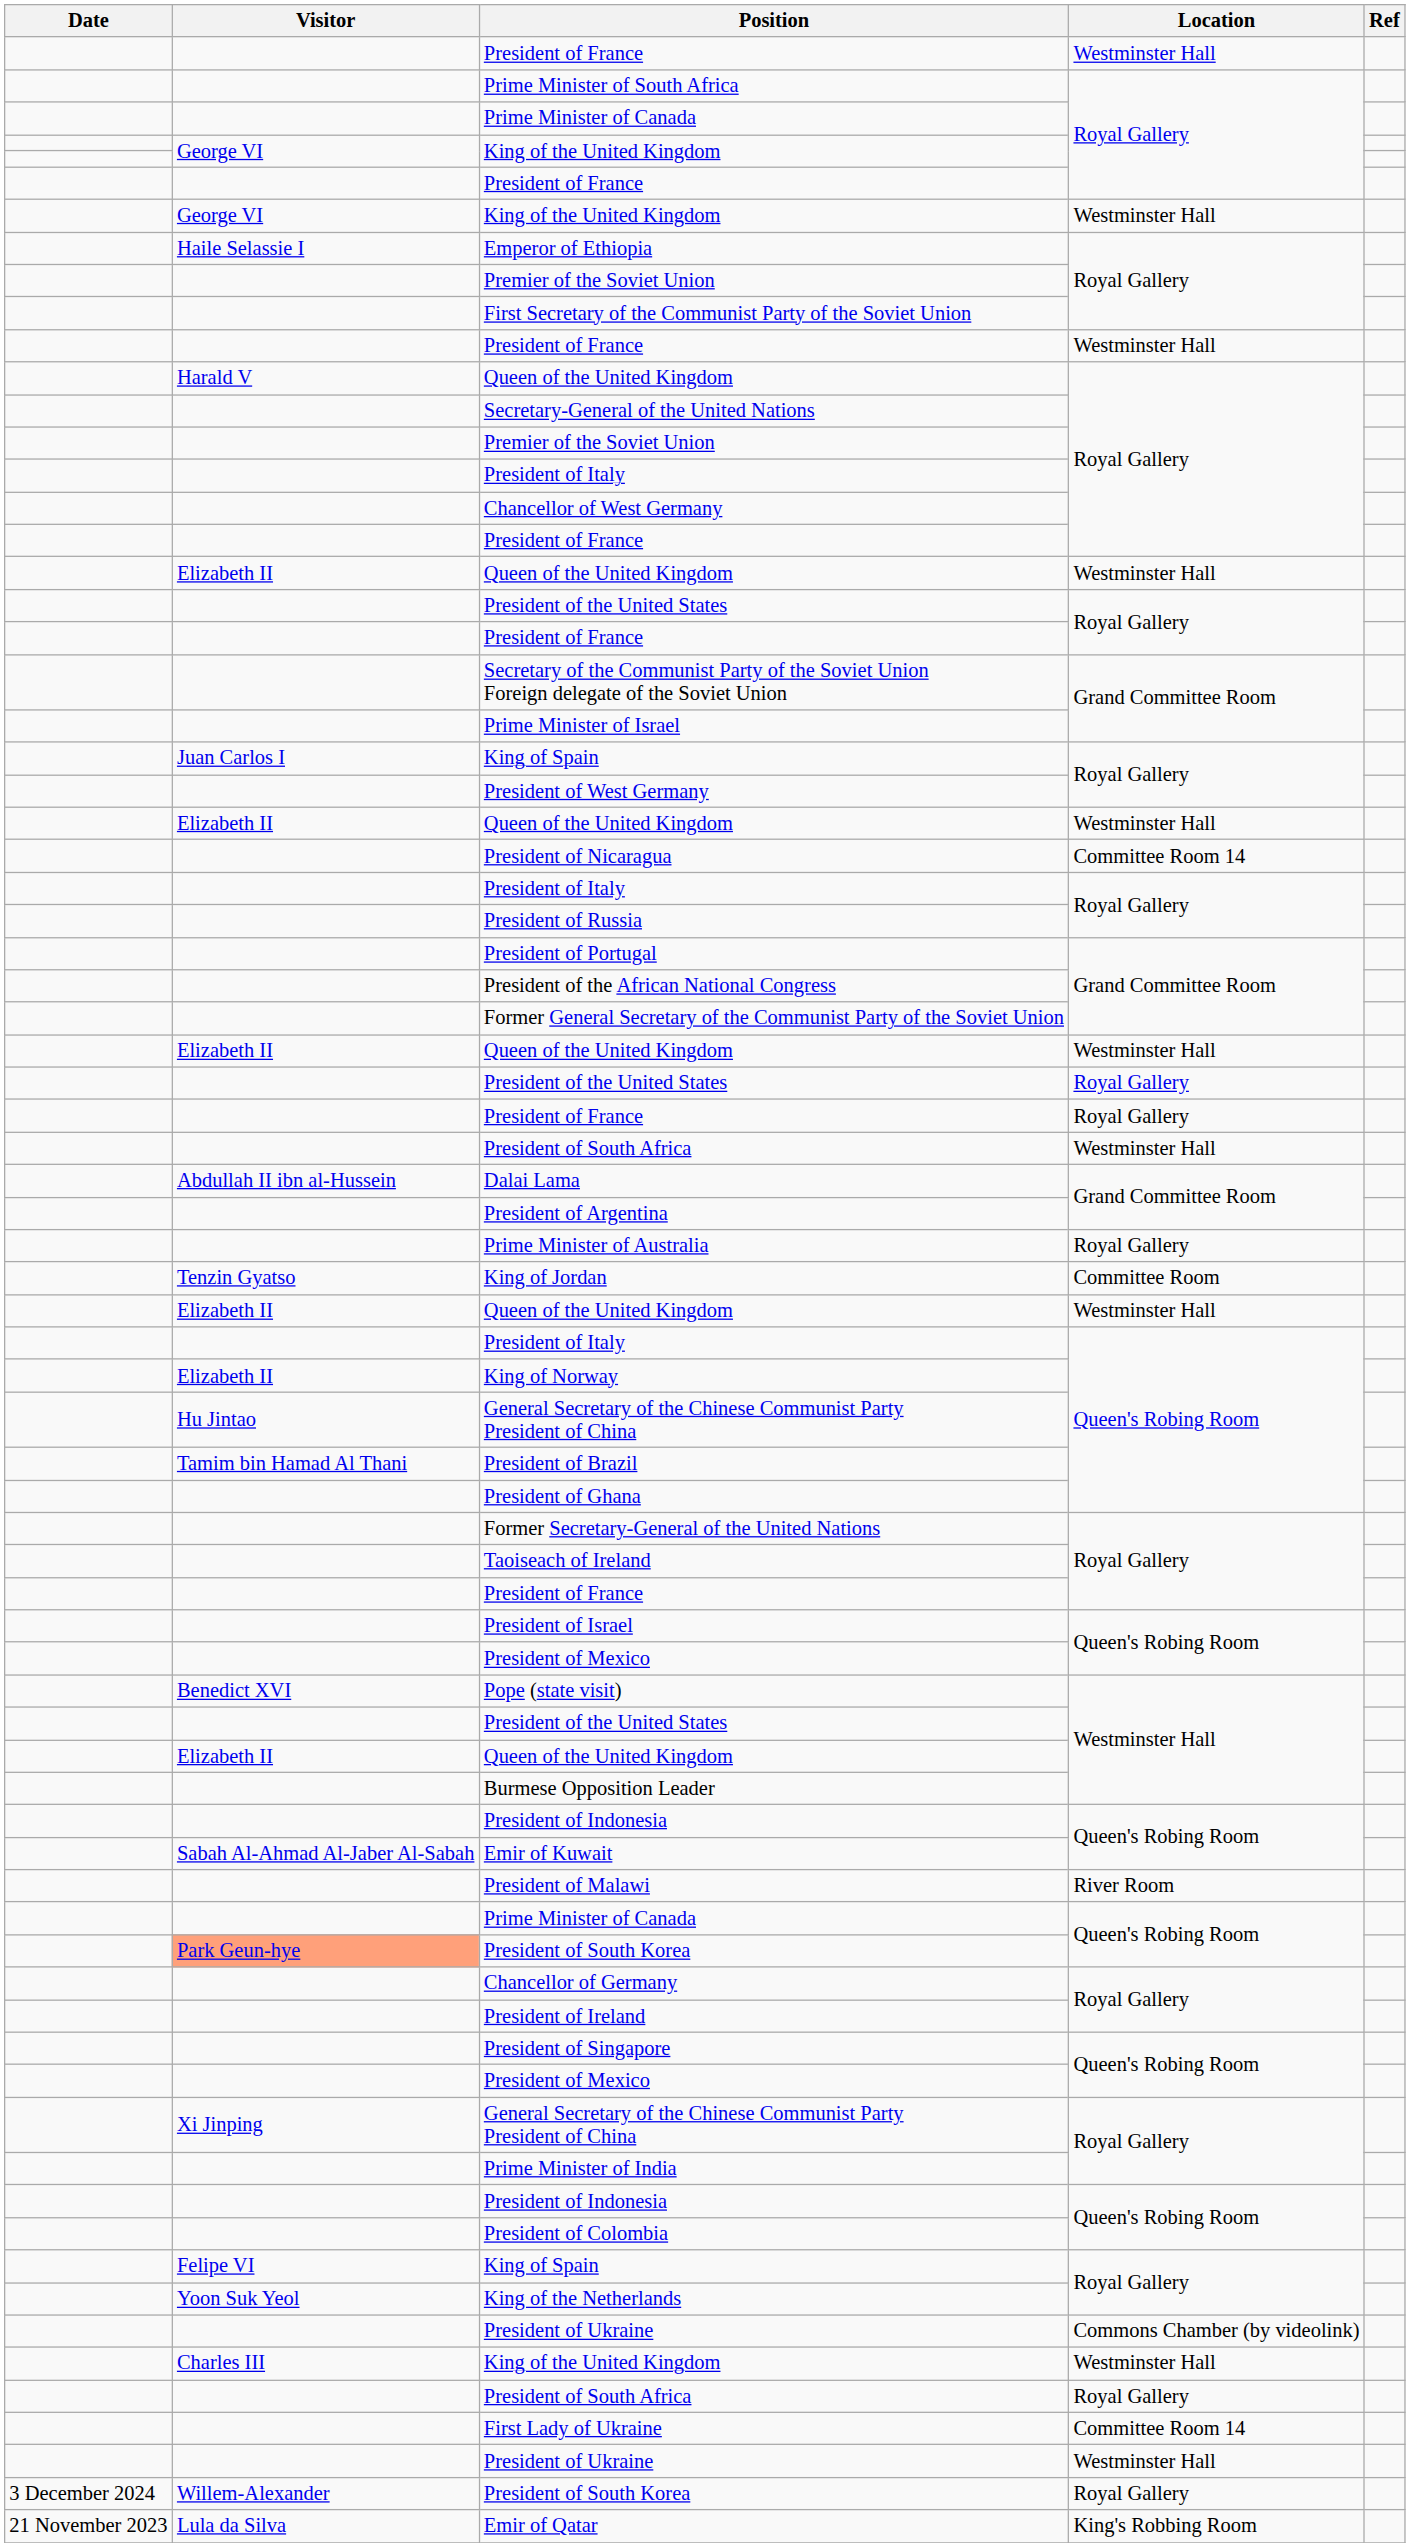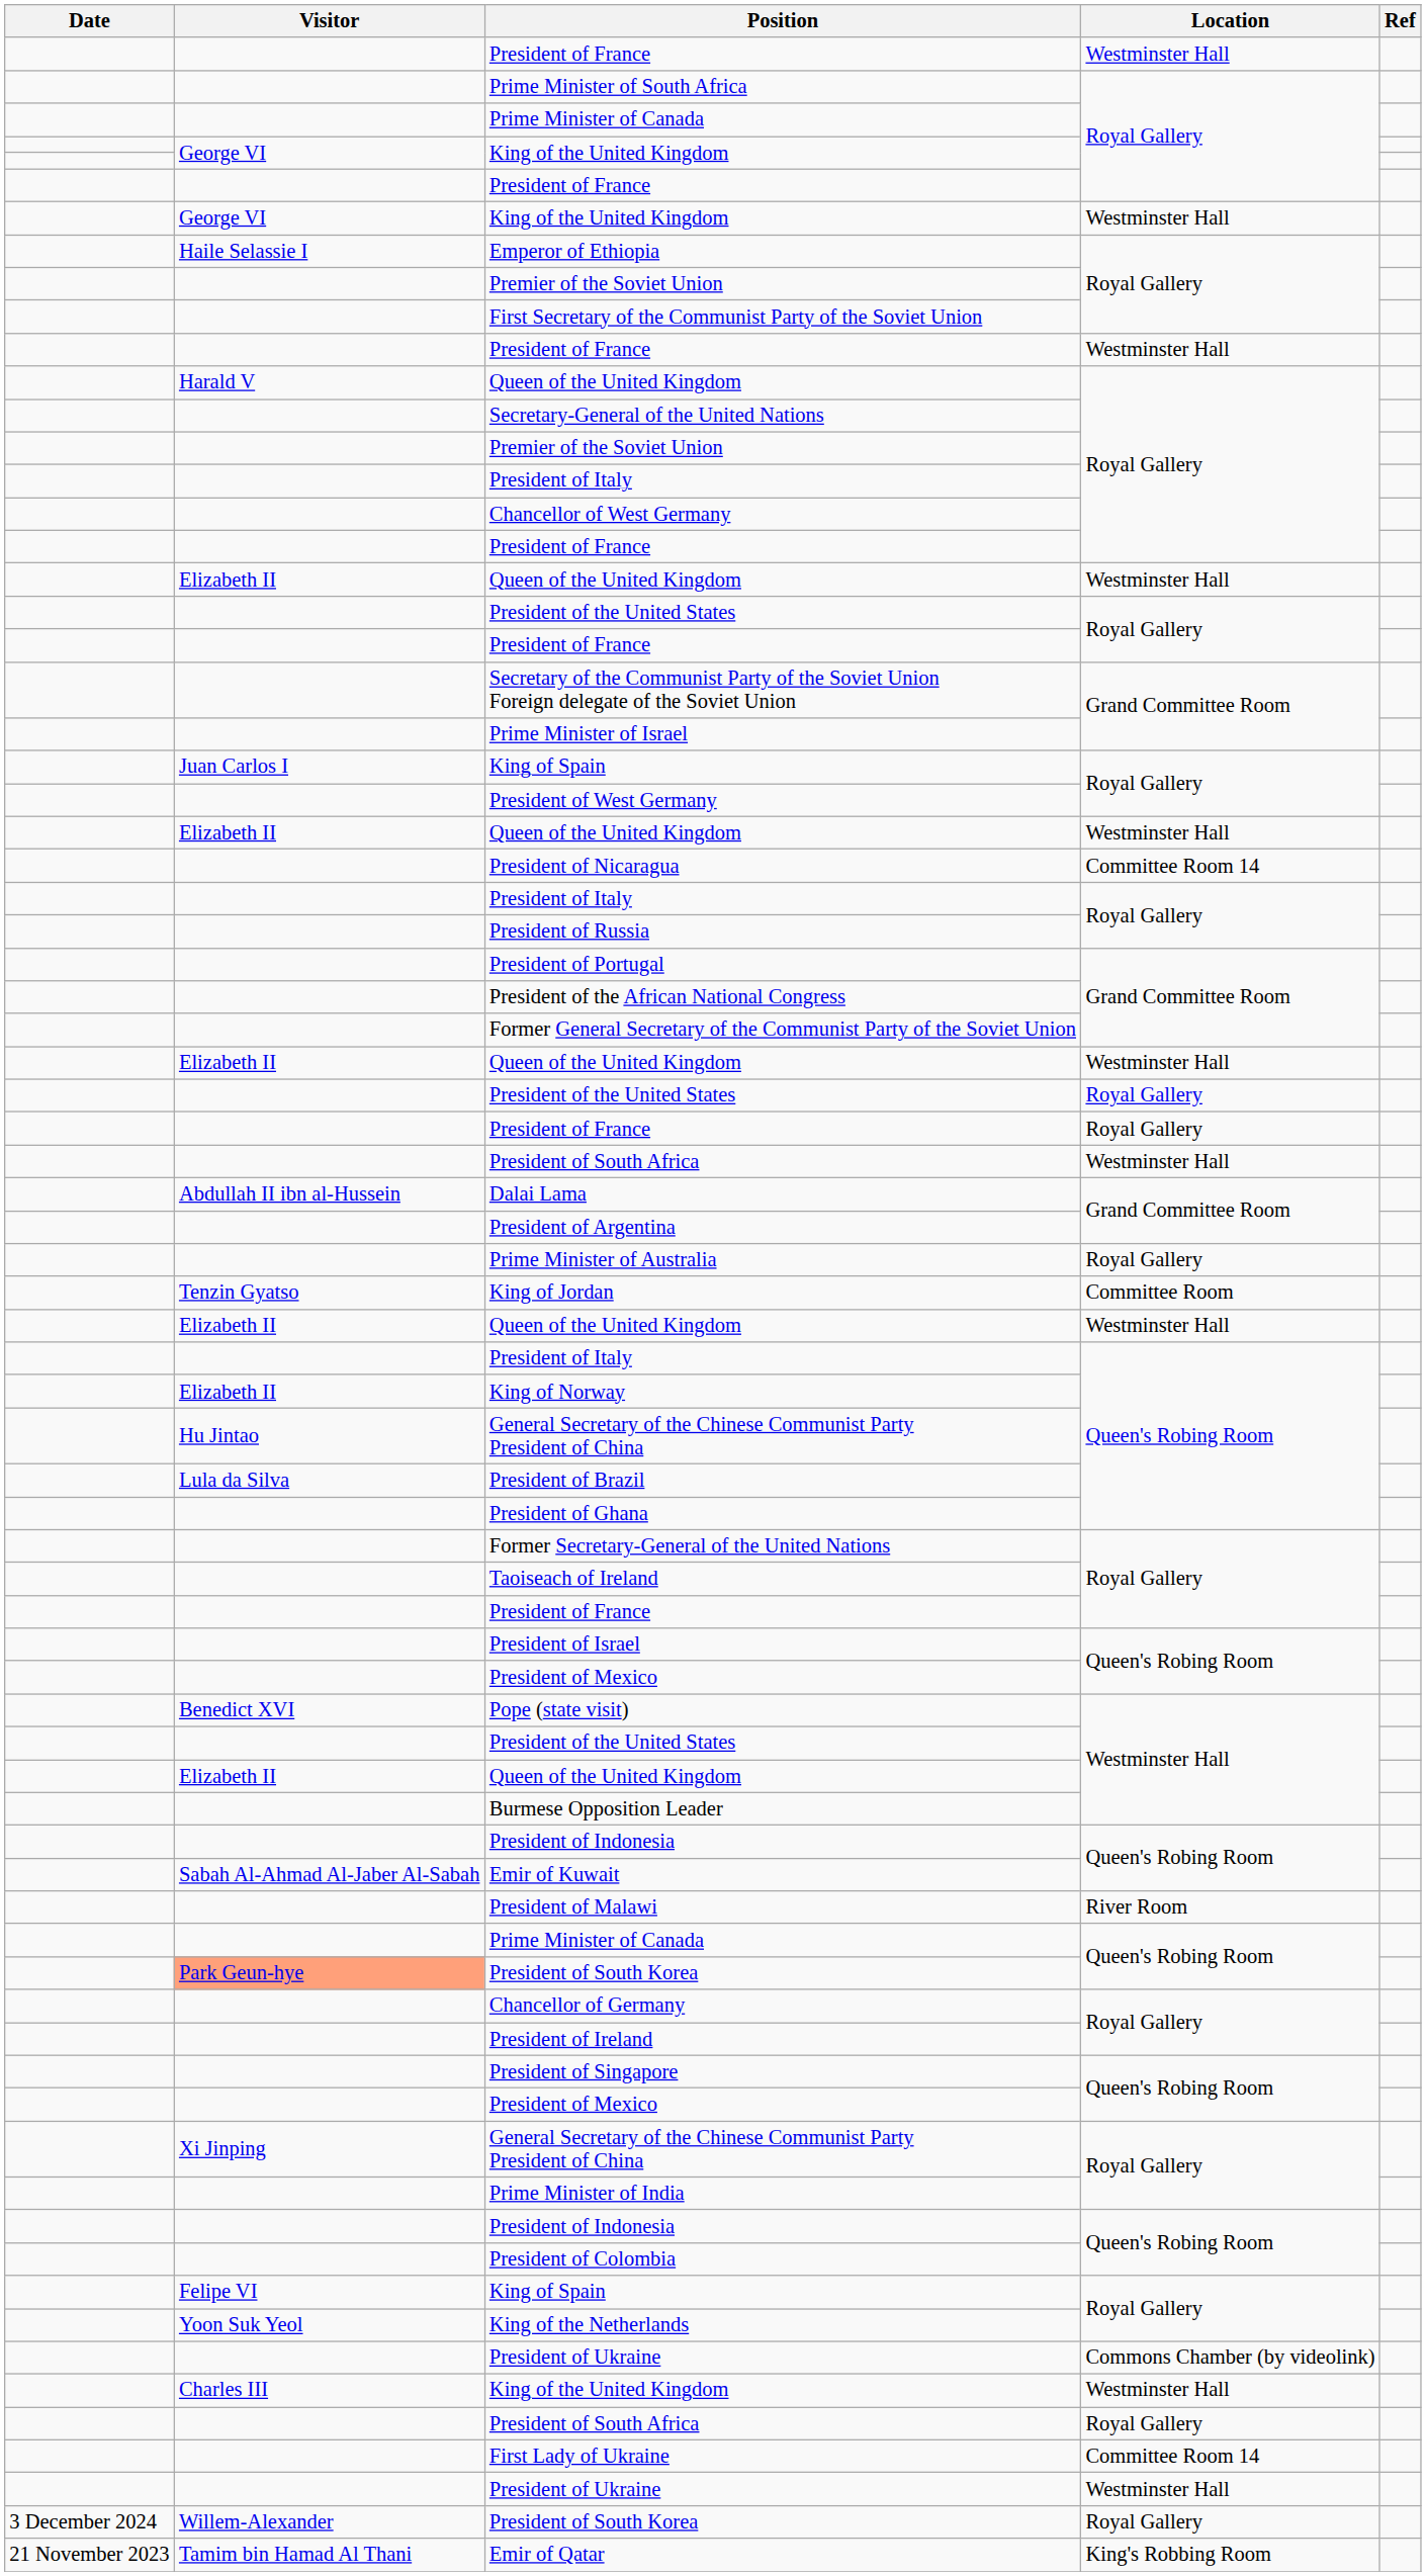 <table class="sortable wikitable plainrowheaders" style="text-align: left;">
 <tr>
 <th scope="col">Date</th>
 <th scope="col">Visitor</th>
 <th scope="col">Position</th>
 <th scope="col">Location</th>
 <th scope="col" class="unsortable" align=center>Ref</th>
 </tr>
 <tr>
 <td></td>
 <td></td>
 <td><a href='#'>President of France</a></td>
 <td><a href='#'>Westminster Hall</a></td>
 <td align=center></td>
 </tr>
 <tr>
 <td></td>
 <td></td>
 <td><a href='#'>Prime Minister of South Africa</a></td>
 <td rowspan="5"><a href='#'>Royal Gallery</a></td>
 <td align=center></td>
 </tr>
 <tr>
 <td></td>
 <td></td>
 <td><a href='#'>Prime Minister of Canada</a></td>
 <td align=center></td>
 </tr>
 <tr>
 <td></td>
 <td rowspan="2"><a href='#'>George VI</a></td>
 <td rowspan="2"><a href='#'>King of the United Kingdom</a></td>
 <td align=center></td>
 </tr>
 <tr>
 <td></td>
 <td align=center></td>
 </tr>
 <tr>
 <td></td>
 <td></td>
 <td><a href='#'>President of France</a></td>
 <td align=center></td>
 </tr>
 <tr>
 <td></td>
 <td><a href='#'>George VI</a></td>
 <td><a href='#'>King of the United Kingdom</a></td>
 <td>Westminster Hall</td>
 <td align=center></td>
 </tr>
 <tr>
 <td></td>
 <td><a href='#'>Haile Selassie I</a></td>
 <td><a href='#'>Emperor of Ethiopia</a></td>
 <td rowspan="3">Royal Gallery</td>
 <td align=center></td>
 </tr>
 <tr>
 <td></td>
 <td></td>
 <td><a href='#'>Premier of the Soviet Union</a></td>
 <td align=center></td>
 </tr>
 <tr>
 <td></td>
 <td></td>
 <td><a href='#'>First Secretary of the Communist Party of the Soviet Union</a></td>
 <td align=center></td>
 </tr>
 <tr>
 <td></td>
 <td></td>
 <td><a href='#'>President of France</a></td>
 <td>Westminster Hall</td>
 <td align=center></td>
 </tr>
 <tr>
 <td></td>
 <td><a href='#'>Harald V</a></td>
 <td><a href='#'>Queen of the United Kingdom</a></td>
 <td rowspan="6">Royal Gallery</td>
 <td align=center></td>
 </tr>
 <tr>
 <td></td>
 <td></td>
 <td><a href='#'>Secretary-General of the United Nations</a></td>
 <td align=center></td>
 </tr>
 <tr>
 <td></td>
 <td></td>
 <td><a href='#'>Premier of the Soviet Union</a></td>
 <td align=center></td>
 </tr>
 <tr>
 <td></td>
 <td></td>
 <td><a href='#'>President of Italy</a></td>
 <td align=center></td>
 </tr>
 <tr>
 <td></td>
 <td></td>
 <td><a href='#'>Chancellor of West Germany</a></td>
 <td align=center></td>
 </tr>
 <tr>
 <td></td>
 <td></td>
 <td><a href='#'>President of France</a></td>
 <td align=center></td>
 </tr>
 <tr>
 <td></td>
 <td><a href='#'>Elizabeth II</a></td>
 <td><a href='#'>Queen of the United Kingdom</a></td>
 <td>Westminster Hall</td>
 <td align=center></td>
 </tr>
 <tr>
 <td></td>
 <td></td>
 <td><a href='#'>President of the United States</a></td>
 <td rowspan="2">Royal Gallery</td>
 <td align=center></td>
 </tr>
 <tr>
 <td></td>
 <td></td>
 <td><a href='#'>President of France</a></td>
 <td align=center></td>
 </tr>
 <tr>
 <td></td>
 <td></td>
 <td><a href='#'>Secretary of the Communist Party of the Soviet Union</a><br>Foreign delegate of the Soviet Union</td>
 <td rowspan="2">Grand Committee Room</td>
 <td align=center></td>
 </tr>
 <tr>
 <td></td>
 <td></td>
 <td><a href='#'>Prime Minister of Israel</a></td>
 <td align=center></td>
 </tr>
 <tr>
 <td></td>
 <td><a href='#'>Juan Carlos I</a></td>
 <td><a href='#'>King of Spain</a></td>
 <td rowspan="2">Royal Gallery</td>
 <td align=center></td>
 </tr>
 <tr>
 <td></td>
 <td></td>
 <td><a href='#'>President of West Germany</a></td>
 <td align=center></td>
 </tr>
 <tr>
 <td></td>
 <td><a href='#'>Elizabeth II</a></td>
 <td><a href='#'>Queen of the United Kingdom</a></td>
 <td>Westminster Hall</td>
 <td align=center></td>
 </tr>
 <tr>
 <td></td>
 <td></td>
 <td><a href='#'>President of Nicaragua</a></td>
 <td>Committee Room 14</td>
 <td align=center></td>
 </tr>
 <tr>
 <td></td>
 <td></td>
 <td><a href='#'>President of Italy</a></td>
 <td rowspan="2">Royal Gallery</td>
 <td align=center></td>
 </tr>
 <tr>
 <td></td>
 <td></td>
 <td><a href='#'>President of Russia</a></td>
 <td align=center></td>
 </tr>
 <tr>
 <td></td>
 <td></td>
 <td><a href='#'>President of Portugal</a></td>
 <td rowspan="3">Grand Committee Room</td>
 <td align=center></td>
 </tr>
 <tr>
 <td></td>
 <td></td>
 <td>President of the <a href='#'>African National Congress</a></td>
 <td align=center></td>
 </tr>
 <tr>
 <td></td>
 <td></td>
 <td>Former <a href='#'>General Secretary of the Communist Party of the Soviet Union</a></td>
 <td align=center></td>
 </tr>
 <tr>
 <td></td>
 <td><a href='#'>Elizabeth II</a></td>
 <td><a href='#'>Queen of the United Kingdom</a></td>
 <td>Westminster Hall</td>
 <td align=center></td>
 </tr>
 <tr>
 <td></td>
 <td></td>
 <td><a href='#'>President of the United States</a></td>
 <td><a href='#'>Royal Gallery</a></td>
 <td align=center></td>
 </tr>
 <tr>
 <td></td>
 <td></td>
 <td><a href='#'>President of France</a></td>
 <td>Royal Gallery</td>
 <td align=center></td>
 </tr>
 <tr>
 <td></td>
 <td></td>
 <td><a href='#'>President of South Africa</a></td>
 <td>Westminster Hall</td>
 <td align=center></td>
 </tr>
 <tr>
 <td></td>
 <td><a href='#'>Abdullah II ibn al-Hussein</a></td>
 <td><a href='#'>Dalai Lama</a></td>
 <td rowspan="2">Grand Committee Room</td>
 <td align=center></td>
 </tr>
 <tr>
 <td></td>
 <td></td>
 <td><a href='#'>President of Argentina</a></td>
 <td align=center></td>
 </tr>
 <tr>
 <td></td>
 <td></td>
 <td><a href='#'>Prime Minister of Australia</a></td>
 <td>Royal Gallery</td>
 <td align=center></td>
 </tr>
 <tr>
 <td></td>
 <td><a href='#'>Tenzin Gyatso</a></td>
 <td><a href='#'>King of Jordan</a></td>
 <td>Committee Room</td>
 <td align=center></td>
 </tr>
 <tr>
 <td></td>
 <td><a href='#'>Elizabeth II</a></td>
 <td><a href='#'>Queen of the United Kingdom</a></td>
 <td>Westminster Hall</td>
 <td align=center></td>
 </tr>
 <tr>
 <td></td>
 <td></td>
 <td><a href='#'>President of Italy</a></td>
 <td rowspan="5"><a href='#'>Queen's Robing Room</a></td>
 <td align=center></td>
 </tr>
 <tr>
 <td></td>
 <td><a href='#'>Elizabeth II</a></td>
 <td><a href='#'>King of Norway</a></td>
 <td align=center></td>
 </tr>
 <tr>
 <td></td>
 <td><a href='#'>Hu Jintao</a></td>
 <td><a href='#'>General Secretary of the Chinese Communist Party</a><br><a href='#'>President of China</a></td>
 <td align=center></td>
 </tr>
 <tr>
 <td></td>
-<td><a href='#'>Tamim bin Hamad Al Thani</a></td>
+<td><a href='#'>Lula da Silva</a></td>
 <td><a href='#'>President of Brazil</a></td>
 <td align=center></td>
 </tr>
 <tr>
 <td></td>
 <td></td>
 <td><a href='#'>President of Ghana</a></td>
 <td align=center></td>
 </tr>
 <tr>
 <td></td>
 <td></td>
 <td>Former <a href='#'>Secretary-General of the United Nations</a></td>
 <td rowspan="3">Royal Gallery</td>
 <td align=center></td>
 </tr>
 <tr>
 <td></td>
 <td></td>
 <td><a href='#'>Taoiseach of Ireland</a></td>
 <td align=center></td>
 </tr>
 <tr>
 <td></td>
 <td></td>
 <td><a href='#'>President of France</a></td>
 <td align=center></td>
 </tr>
 <tr>
 <td></td>
 <td></td>
 <td><a href='#'>President of Israel</a></td>
 <td rowspan="2">Queen's Robing Room</td>
 <td align=center></td>
 </tr>
 <tr>
 <td></td>
 <td></td>
 <td><a href='#'>President of Mexico</a></td>
 <td align=center></td>
 </tr>
 <tr>
 <td></td>
 <td><a href='#'>Benedict XVI</a></td>
 <td><a href='#'>Pope</a> (<a href='#'>state visit</a>)</td>
 <td rowspan="4">Westminster Hall</td>
 <td align=center></td>
 </tr>
 <tr>
 <td></td>
 <td></td>
 <td><a href='#'>President of the United States</a></td>
 <td align=center></td>
 </tr>
 <tr>
 <td></td>
 <td><a href='#'>Elizabeth II</a></td>
 <td><a href='#'>Queen of the United Kingdom</a></td>
 <td align=center></td>
 </tr>
 <tr>
 <td></td>
 <td></td>
 <td>Burmese Opposition Leader</td>
 <td align=center></td>
 </tr>
 <tr>
 <td></td>
 <td></td>
 <td><a href='#'>President of Indonesia</a></td>
 <td rowspan="2">Queen's Robing Room</td>
 <td align=center></td>
 </tr>
 <tr>
 <td></td>
 <td><a href='#'>Sabah Al-Ahmad Al-Jaber Al-Sabah</a></td>
 <td><a href='#'>Emir of Kuwait</a></td>
 <td align=center></td>
 </tr>
 <tr>
 <td></td>
 <td></td>
 <td><a href='#'>President of Malawi</a></td>
 <td>River Room</td>
 <td align=center></td>
 </tr>
 <tr>
 <td></td>
 <td></td>
 <td><a href='#'>Prime Minister of Canada</a></td>
 <td rowspan="2">Queen's Robing Room</td>
 <td align=center></td>
 </tr>
 <tr>
 <td></td>
 <td style="background: lightsalmon;"><a href='#'>Park Geun-hye</a></td>
 <td><a href='#'>President of South Korea</a></td>
 <td align=center></td>
 </tr>
 <tr>
 <td></td>
 <td></td>
 <td><a href='#'>Chancellor of Germany</a></td>
 <td rowspan="2">Royal Gallery</td>
 <td align=center></td>
 </tr>
 <tr>
 <td></td>
 <td></td>
 <td><a href='#'>President of Ireland</a></td>
 <td align=center></td>
 </tr>
 <tr>
 <td></td>
 <td></td>
 <td><a href='#'>President of Singapore</a></td>
 <td rowspan="2">Queen's Robing Room</td>
 <td align=center></td>
 </tr>
 <tr>
 <td></td>
 <td></td>
 <td><a href='#'>President of Mexico</a></td>
 <td align=center></td>
 </tr>
 <tr>
 <td></td>
 <td><a href='#'>Xi Jinping</a></td>
 <td><a href='#'>General Secretary of the Chinese Communist Party</a><br><a href='#'>President of China</a></td>
 <td rowspan="2">Royal Gallery</td>
 <td align=center></td>
 </tr>
 <tr>
 <td></td>
 <td></td>
 <td><a href='#'>Prime Minister of India</a></td>
 <td align=center></td>
 </tr>
 <tr>
 <td></td>
 <td></td>
 <td><a href='#'>President of Indonesia</a></td>
 <td rowspan="2">Queen's Robing Room</td>
 <td align=center></td>
 </tr>
 <tr>
 <td></td>
 <td></td>
 <td><a href='#'>President of Colombia</a></td>
 <td align=center></td>
 </tr>
 <tr>
 <td></td>
 <td><a href='#'>Felipe VI</a></td>
 <td><a href='#'>King of Spain</a></td>
 <td rowspan="2">Royal Gallery</td>
 <td align=center></td>
 </tr>
 <tr>
 <td></td>
 <td><a href='#'>Yoon Suk Yeol</a></td>
 <td><a href='#'>King of the Netherlands</a></td>
 <td align=center></td>
 </tr>
 <tr>
 <td></td>
 <td></td>
 <td><a href='#'>President of Ukraine</a></td>
 <td>Commons Chamber (by videolink)</td>
 <td align=center></td>
 </tr>
 <tr>
 <td></td>
 <td><a href='#'>Charles III</a></td>
 <td><a href='#'>King of the United Kingdom</a></td>
 <td>Westminster Hall</td>
 <td align=center></td>
 </tr>
 <tr>
 <td></td>
 <td></td>
 <td><a href='#'>President of South Africa</a></td>
 <td>Royal Gallery</td>
 <td align=center></td>
 </tr>
 <tr>
 <td></td>
 <td></td>
 <td><a href='#'>First Lady of Ukraine</a></td>
 <td>Committee Room 14</td>
 <td align=center></td>
 </tr>
 <tr>
 <td></td>
 <td></td>
 <td><a href='#'>President of Ukraine</a></td>
 <td>Westminster Hall</td>
 <td align=center></td>
 </tr>
 <tr>
 <td>3 December 2024</td>
 <td><a href='#'>Willem-Alexander</a></td>
 <td><a href='#'>President of South Korea</a></td>
 <td>Royal Gallery</td>
 <td align=center></td>
 </tr>
 <tr>
 <td>21 November 2023</td>
-<td><a href='#'>Lula da Silva</a></td>
+<td><a href='#'>Tamim bin Hamad Al Thani</a></td>
 <td><a href='#'>Emir of Qatar</a></td>
 <td>King's Robbing Room</td>
 <td align=center></td>
 </tr>
 </table>
